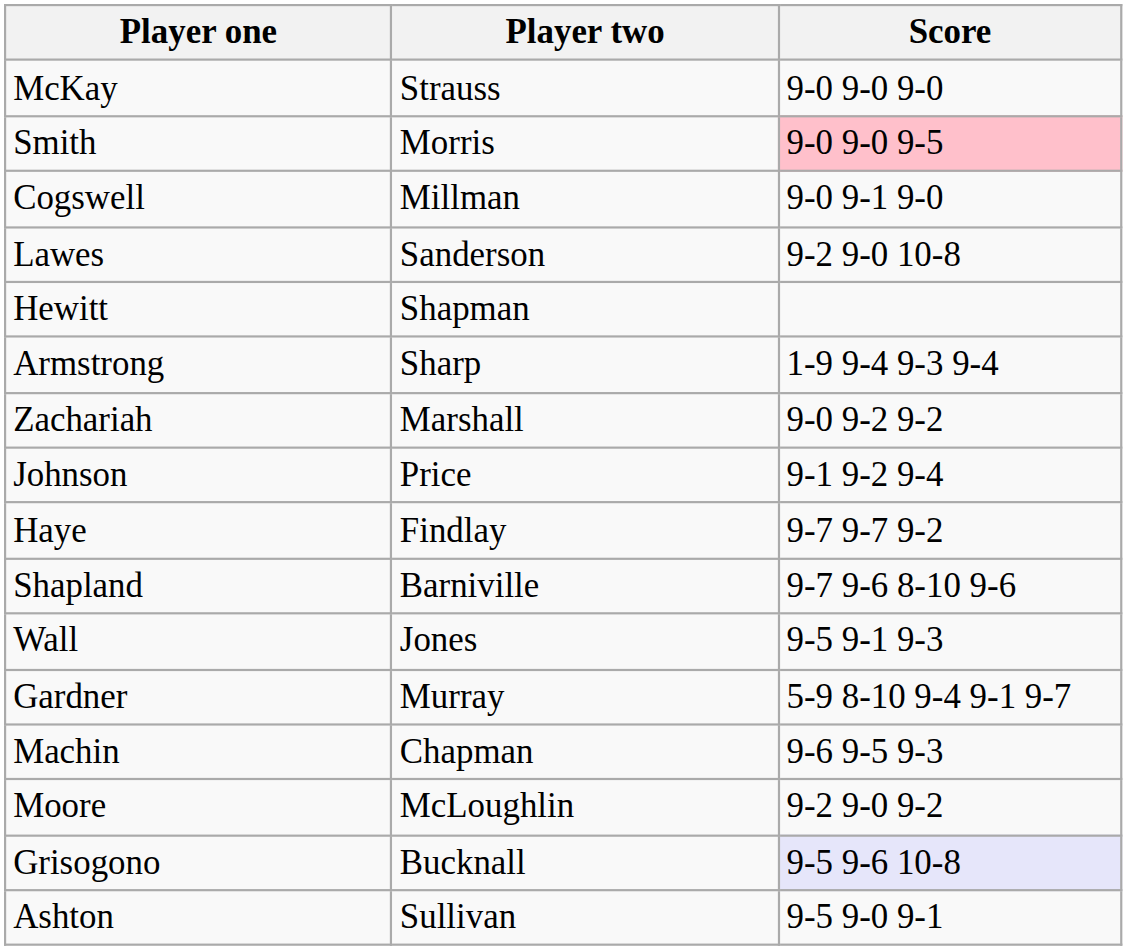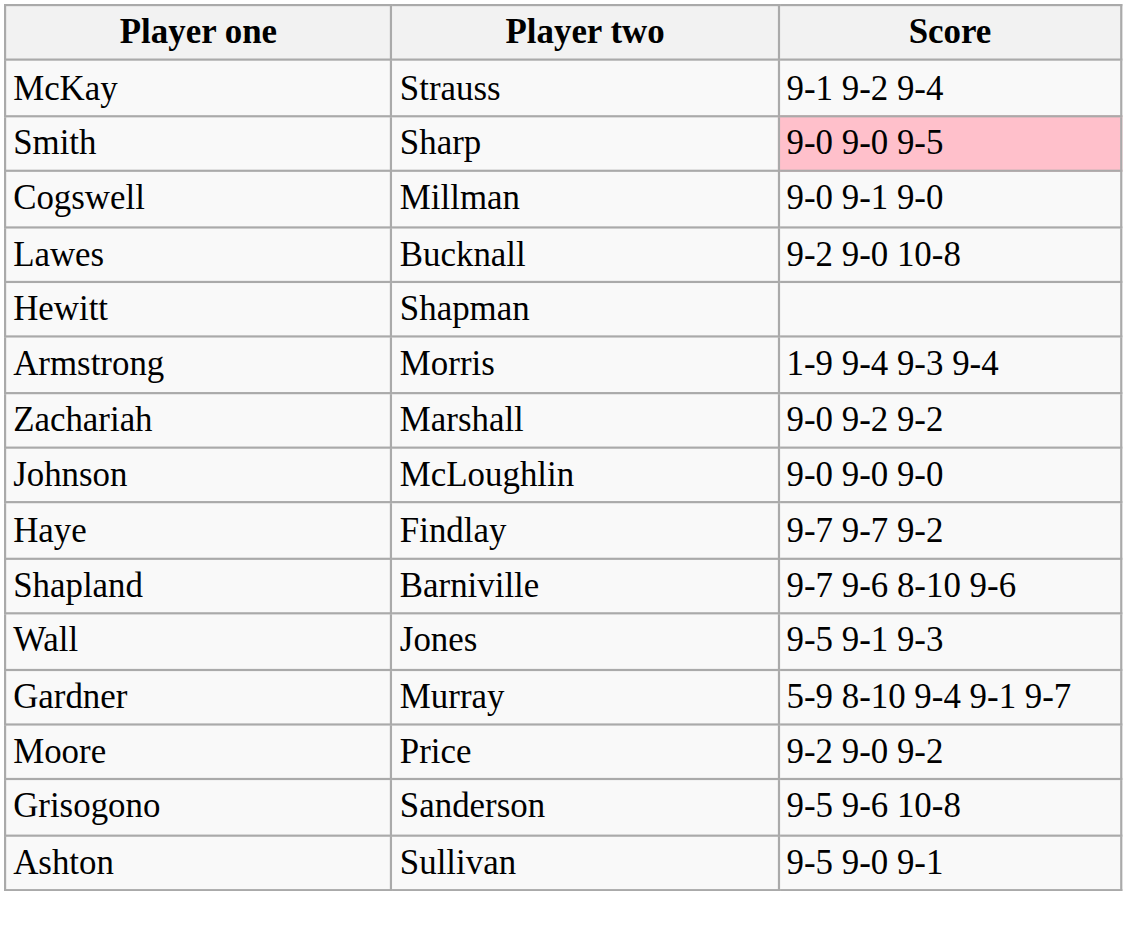 <table class="wikitable">
 <tr>
 <th width=170>Player one</th>
 <th width=170>Player two</th>
 <th width=150>Score</th>
 </tr>
 <tr>
 <td> McKay</td>
 <td> Strauss</td>
-<td>9-0 9-0 9-0</td>
+<td>9-1 9-2 9-4</td>
 </tr>
 <tr>
 <td> Smith</td>
-<td> Morris</td>
+<td> Sharp</td>
 <td style="background: pink;">9-0 9-0 9-5</td>
 </tr>
 <tr>
 <td> Cogswell</td>
 <td> Millman</td>
 <td>9-0 9-1 9-0</td>
 </tr>
 <tr>
 <td> Lawes</td>
-<td> Sanderson</td>
+<td> Bucknall</td>
 <td>9-2 9-0 10-8</td>
 </tr>
 <tr>
 <td> Hewitt</td>
 <td> Shapman</td>
 <td></td>
 </tr>
 <tr>
 <td> Armstrong</td>
-<td> Sharp</td>
+<td> Morris</td>
 <td>1-9 9-4 9-3 9-4</td>
 </tr>
 <tr>
 <td> Zachariah</td>
 <td> Marshall</td>
 <td>9-0 9-2 9-2</td>
 </tr>
 <tr>
 <td> Johnson</td>
-<td> Price</td>
-<td>9-1 9-2 9-4</td>
+<td> McLoughlin</td>
+<td>9-0 9-0 9-0</td>
 </tr>
 <tr>
 <td> Haye</td>
 <td> Findlay</td>
 <td>9-7 9-7 9-2</td>
 </tr>
 <tr>
 <td> Shapland</td>
 <td> Barniville</td>
 <td>9-7 9-6 8-10 9-6</td>
 </tr>
 <tr>
 <td> Wall</td>
 <td> Jones</td>
 <td>9-5 9-1 9-3</td>
 </tr>
 <tr>
 <td> Gardner</td>
 <td> Murray</td>
 <td>5-9 8-10 9-4 9-1 9-7</td>
 </tr>
 <tr>
-<td> Machin</td>
-<td> Chapman</td>
-<td>9-6 9-5 9-3</td>
-</tr>
-<tr>
 <td> Moore</td>
-<td> McLoughlin</td>
+<td> Price</td>
 <td>9-2 9-0 9-2</td>
 </tr>
 <tr>
 <td> Grisogono</td>
-<td> Bucknall</td>
-<td style="background: lavender;">9-5 9-6 10-8</td>
+<td> Sanderson</td>
+<td>9-5 9-6 10-8</td>
 </tr>
 <tr>
 <td> Ashton</td>
 <td> Sullivan</td>
 <td>9-5 9-0 9-1</td>
 </tr>
 </table>
